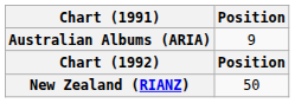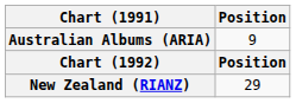 <table class="wikitable plainrowheaders" style="text-align:center">
 <tr>
 <th scope="col">Chart (1991)</th>
 <th scope="col">Position</th>
 </tr>
 <tr>
 <th scope="row">Australian Albums (ARIA)</th>
 <td>9</td>
 </tr>
 <tr>
 <th scope="col">Chart (1992)</th>
 <th scope="col">Position</th>
 </tr>
 <tr>
 <th scope="row">New Zealand (<a href='#'>RIANZ</a>)</th>
-<td style="text-align:center;">50</td>
+<td style="text-align:center;">29</td>
 </tr>
 </table>
